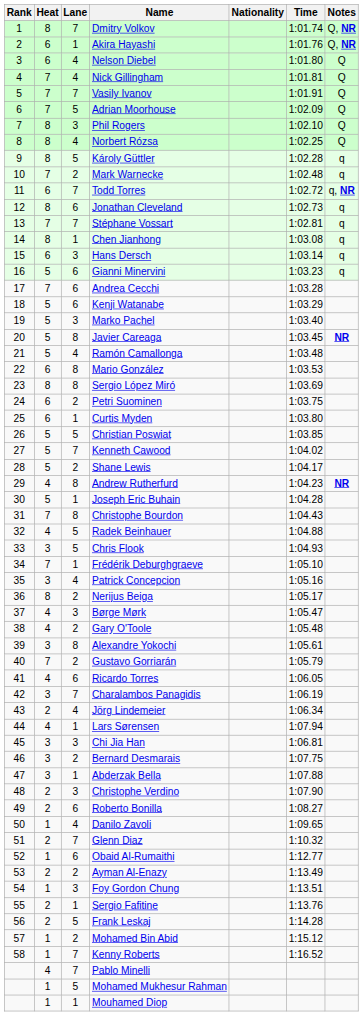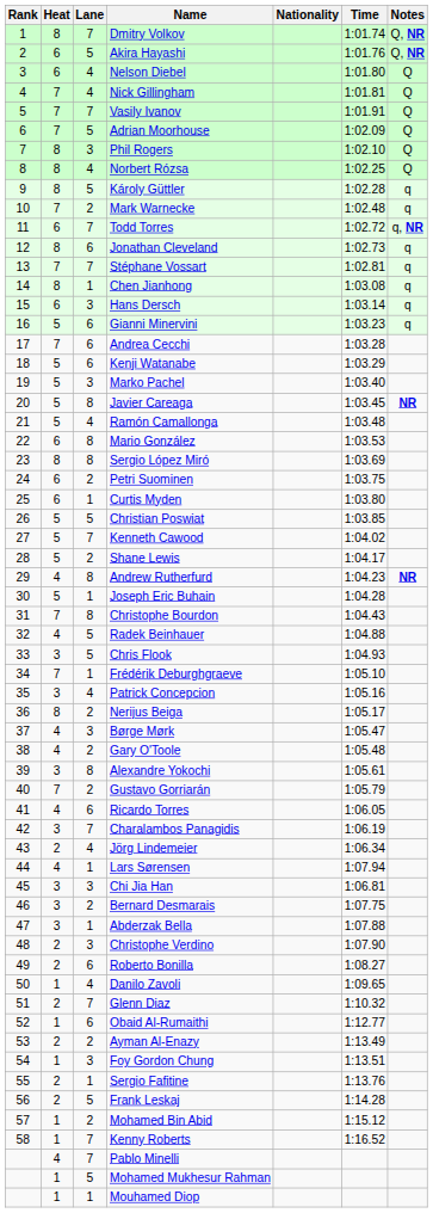 <table class="wikitable sortable" style="text-align:center">
 <tr>
 <th>Rank</th>
 <th>Heat</th>
 <th>Lane</th>
 <th>Name</th>
 <th>Nationality</th>
 <th>Time</th>
 <th>Notes</th>
 </tr>
 <tr bgcolor=#cfc>
 <td>1</td>
 <td>8</td>
 <td>7</td>
 <td align=left><a href='#'>Dmitry Volkov</a></td>
 <td align=left></td>
 <td>1:01.74</td>
 <td>Q, <strong><a href='#'>NR</a></strong></td>
 </tr>
 <tr bgcolor=#cfc>
 <td>2</td>
 <td>6</td>
-<td>1</td>
+<td>5</td>
 <td align=left><a href='#'>Akira Hayashi</a></td>
 <td align=left></td>
 <td>1:01.76</td>
 <td>Q, <strong><a href='#'>NR</a></strong></td>
 </tr>
 <tr bgcolor=#cfc>
 <td>3</td>
 <td>6</td>
 <td>4</td>
 <td align=left><a href='#'>Nelson Diebel</a></td>
 <td align=left></td>
 <td>1:01.80</td>
 <td>Q</td>
 </tr>
 <tr bgcolor=#cfc>
 <td>4</td>
 <td>7</td>
 <td>4</td>
 <td align=left><a href='#'>Nick Gillingham</a></td>
 <td align=left></td>
 <td>1:01.81</td>
 <td>Q</td>
 </tr>
 <tr bgcolor=#cfc>
 <td>5</td>
 <td>7</td>
 <td>7</td>
 <td align=left><a href='#'>Vasily Ivanov</a></td>
 <td align=left></td>
 <td>1:01.91</td>
 <td>Q</td>
 </tr>
 <tr bgcolor=#cfc>
 <td>6</td>
 <td>7</td>
 <td>5</td>
 <td align=left><a href='#'>Adrian Moorhouse</a></td>
 <td align=left></td>
 <td>1:02.09</td>
 <td>Q</td>
 </tr>
 <tr bgcolor=#cfc>
 <td>7</td>
 <td>8</td>
 <td>3</td>
 <td align=left><a href='#'>Phil Rogers</a></td>
 <td align=left></td>
 <td>1:02.10</td>
 <td>Q</td>
 </tr>
 <tr bgcolor=#cfc>
 <td>8</td>
 <td>8</td>
 <td>4</td>
 <td align=left><a href='#'>Norbert Rózsa</a></td>
 <td align=left></td>
 <td>1:02.25</td>
 <td>Q</td>
 </tr>
 <tr bgcolor=e5ffe5>
 <td>9</td>
 <td>8</td>
 <td>5</td>
 <td align=left><a href='#'>Károly Güttler</a></td>
 <td align=left></td>
 <td>1:02.28</td>
 <td>q</td>
 </tr>
 <tr bgcolor=e5ffe5>
 <td>10</td>
 <td>7</td>
 <td>2</td>
 <td align=left><a href='#'>Mark Warnecke</a></td>
 <td align=left></td>
 <td>1:02.48</td>
 <td>q</td>
 </tr>
 <tr bgcolor=e5ffe5>
 <td>11</td>
 <td>6</td>
 <td>7</td>
 <td align=left><a href='#'>Todd Torres</a></td>
 <td align=left></td>
 <td>1:02.72</td>
 <td>q, <strong><a href='#'>NR</a></strong></td>
 </tr>
 <tr bgcolor=e5ffe5>
 <td>12</td>
 <td>8</td>
 <td>6</td>
 <td align=left><a href='#'>Jonathan Cleveland</a></td>
 <td align=left></td>
 <td>1:02.73</td>
 <td>q</td>
 </tr>
 <tr bgcolor=e5ffe5>
 <td>13</td>
 <td>7</td>
 <td>7</td>
 <td align=left><a href='#'>Stéphane Vossart</a></td>
 <td align=left></td>
 <td>1:02.81</td>
 <td>q</td>
 </tr>
 <tr bgcolor=e5ffe5>
 <td>14</td>
 <td>8</td>
 <td>1</td>
 <td align=left><a href='#'>Chen Jianhong</a></td>
 <td align=left></td>
 <td>1:03.08</td>
 <td>q</td>
 </tr>
 <tr bgcolor=e5ffe5>
 <td>15</td>
 <td>6</td>
 <td>3</td>
 <td align=left><a href='#'>Hans Dersch</a></td>
 <td align=left></td>
 <td>1:03.14</td>
 <td>q</td>
 </tr>
 <tr bgcolor=e5ffe5>
 <td>16</td>
 <td>5</td>
 <td>6</td>
 <td align=left><a href='#'>Gianni Minervini</a></td>
 <td align=left></td>
 <td>1:03.23</td>
 <td>q</td>
 </tr>
 <tr>
 <td>17</td>
 <td>7</td>
 <td>6</td>
 <td align=left><a href='#'>Andrea Cecchi</a></td>
 <td align=left></td>
 <td>1:03.28</td>
 <td></td>
 </tr>
 <tr>
 <td>18</td>
 <td>5</td>
 <td>6</td>
 <td align=left><a href='#'>Kenji Watanabe</a></td>
 <td align=left></td>
 <td>1:03.29</td>
 <td></td>
 </tr>
 <tr>
 <td>19</td>
 <td>5</td>
 <td>3</td>
 <td align=left><a href='#'>Marko Pachel</a></td>
 <td align=left></td>
 <td>1:03.40</td>
 <td></td>
 </tr>
 <tr>
 <td>20</td>
 <td>5</td>
 <td>8</td>
 <td align=left><a href='#'>Javier Careaga</a></td>
 <td align=left></td>
 <td>1:03.45</td>
 <td><strong><a href='#'>NR</a></strong></td>
 </tr>
 <tr>
 <td>21</td>
 <td>5</td>
 <td>4</td>
 <td align=left><a href='#'>Ramón Camallonga</a></td>
 <td align=left></td>
 <td>1:03.48</td>
 <td></td>
 </tr>
 <tr>
 <td>22</td>
 <td>6</td>
 <td>8</td>
 <td align=left><a href='#'>Mario González</a></td>
 <td align=left></td>
 <td>1:03.53</td>
 <td></td>
 </tr>
 <tr>
 <td>23</td>
 <td>8</td>
 <td>8</td>
 <td align=left><a href='#'>Sergio López Miró</a></td>
 <td align=left></td>
 <td>1:03.69</td>
 <td></td>
 </tr>
 <tr>
 <td>24</td>
 <td>6</td>
 <td>2</td>
 <td align=left><a href='#'>Petri Suominen</a></td>
 <td align=left></td>
 <td>1:03.75</td>
 <td></td>
 </tr>
 <tr>
 <td>25</td>
 <td>6</td>
 <td>1</td>
 <td align=left><a href='#'>Curtis Myden</a></td>
 <td align=left></td>
 <td>1:03.80</td>
 <td></td>
 </tr>
 <tr>
 <td>26</td>
 <td>5</td>
 <td>5</td>
 <td align=left><a href='#'>Christian Poswiat</a></td>
 <td align=left></td>
 <td>1:03.85</td>
 <td></td>
 </tr>
 <tr>
 <td>27</td>
 <td>5</td>
 <td>7</td>
 <td align=left><a href='#'>Kenneth Cawood</a></td>
 <td align=left></td>
 <td>1:04.02</td>
 <td></td>
 </tr>
 <tr>
 <td>28</td>
 <td>5</td>
 <td>2</td>
 <td align=left><a href='#'>Shane Lewis</a></td>
 <td align=left></td>
 <td>1:04.17</td>
 <td></td>
 </tr>
 <tr>
 <td>29</td>
 <td>4</td>
 <td>8</td>
 <td align=left><a href='#'>Andrew Rutherfurd</a></td>
 <td align=left></td>
 <td>1:04.23</td>
 <td><strong><a href='#'>NR</a></strong></td>
 </tr>
 <tr>
 <td>30</td>
 <td>5</td>
 <td>1</td>
 <td align=left><a href='#'>Joseph Eric Buhain</a></td>
 <td align=left></td>
 <td>1:04.28</td>
 <td></td>
 </tr>
 <tr>
 <td>31</td>
 <td>7</td>
 <td>8</td>
 <td align=left><a href='#'>Christophe Bourdon</a></td>
 <td align=left></td>
 <td>1:04.43</td>
 <td></td>
 </tr>
 <tr>
 <td>32</td>
 <td>4</td>
 <td>5</td>
 <td align=left><a href='#'>Radek Beinhauer</a></td>
 <td align=left></td>
 <td>1:04.88</td>
 <td></td>
 </tr>
 <tr>
 <td>33</td>
 <td>3</td>
 <td>5</td>
 <td align=left><a href='#'>Chris Flook</a></td>
 <td align=left></td>
 <td>1:04.93</td>
 <td></td>
 </tr>
 <tr>
 <td>34</td>
 <td>7</td>
 <td>1</td>
 <td align=left><a href='#'>Frédérik Deburghgraeve</a></td>
 <td align=left></td>
 <td>1:05.10</td>
 <td></td>
 </tr>
 <tr>
 <td>35</td>
 <td>3</td>
 <td>4</td>
 <td align=left><a href='#'>Patrick Concepcion</a></td>
 <td align=left></td>
 <td>1:05.16</td>
 <td></td>
 </tr>
 <tr>
 <td>36</td>
 <td>8</td>
 <td>2</td>
 <td align=left><a href='#'>Nerijus Beiga</a></td>
 <td align=left></td>
 <td>1:05.17</td>
 <td></td>
 </tr>
 <tr>
 <td>37</td>
 <td>4</td>
 <td>3</td>
 <td align=left><a href='#'>Børge Mørk</a></td>
 <td align=left></td>
 <td>1:05.47</td>
 <td></td>
 </tr>
 <tr>
 <td>38</td>
 <td>4</td>
 <td>2</td>
 <td align=left><a href='#'>Gary O'Toole</a></td>
 <td align=left></td>
 <td>1:05.48</td>
 <td></td>
 </tr>
 <tr>
 <td>39</td>
 <td>3</td>
 <td>8</td>
 <td align=left><a href='#'>Alexandre Yokochi</a></td>
 <td align=left></td>
 <td>1:05.61</td>
 <td></td>
 </tr>
 <tr>
 <td>40</td>
 <td>7</td>
 <td>2</td>
 <td align=left><a href='#'>Gustavo Gorriarán</a></td>
 <td align=left></td>
 <td>1:05.79</td>
 <td></td>
 </tr>
 <tr>
 <td>41</td>
 <td>4</td>
 <td>6</td>
 <td align=left><a href='#'>Ricardo Torres</a></td>
 <td align=left></td>
 <td>1:06.05</td>
 <td></td>
 </tr>
 <tr>
 <td>42</td>
 <td>3</td>
 <td>7</td>
 <td align=left><a href='#'>Charalambos Panagidis</a></td>
 <td align=left></td>
 <td>1:06.19</td>
 <td></td>
 </tr>
 <tr>
 <td>43</td>
 <td>2</td>
 <td>4</td>
 <td align=left><a href='#'>Jörg Lindemeier</a></td>
 <td align=left></td>
 <td>1:06.34</td>
 <td></td>
 </tr>
 <tr>
 <td>44</td>
 <td>4</td>
 <td>1</td>
 <td align=left><a href='#'>Lars Sørensen</a></td>
 <td align=left></td>
 <td>1:07.94</td>
 <td></td>
 </tr>
 <tr>
 <td>45</td>
 <td>3</td>
 <td>3</td>
 <td align=left><a href='#'>Chi Jia Han</a></td>
 <td align=left></td>
 <td>1:06.81</td>
 <td></td>
 </tr>
 <tr>
 <td>46</td>
 <td>3</td>
 <td>2</td>
 <td align=left><a href='#'>Bernard Desmarais</a></td>
 <td align=left></td>
 <td>1:07.75</td>
 <td></td>
 </tr>
 <tr>
 <td>47</td>
 <td>3</td>
 <td>1</td>
 <td align=left><a href='#'>Abderzak Bella</a></td>
 <td align=left></td>
 <td>1:07.88</td>
 <td></td>
 </tr>
 <tr>
 <td>48</td>
 <td>2</td>
 <td>3</td>
 <td align=left><a href='#'>Christophe Verdino</a></td>
 <td align=left></td>
 <td>1:07.90</td>
 <td></td>
 </tr>
 <tr>
 <td>49</td>
 <td>2</td>
 <td>6</td>
 <td align=left><a href='#'>Roberto Bonilla</a></td>
 <td align=left></td>
 <td>1:08.27</td>
 <td></td>
 </tr>
 <tr>
 <td>50</td>
 <td>1</td>
 <td>4</td>
 <td align=left><a href='#'>Danilo Zavoli</a></td>
 <td align=left></td>
 <td>1:09.65</td>
 <td></td>
 </tr>
 <tr>
 <td>51</td>
 <td>2</td>
 <td>7</td>
 <td align=left><a href='#'>Glenn Diaz</a></td>
 <td align=left></td>
 <td>1:10.32</td>
 <td></td>
 </tr>
 <tr>
 <td>52</td>
 <td>1</td>
 <td>6</td>
 <td align=left><a href='#'>Obaid Al-Rumaithi</a></td>
 <td align=left></td>
 <td>1:12.77</td>
 <td></td>
 </tr>
 <tr>
 <td>53</td>
 <td>2</td>
 <td>2</td>
 <td align=left><a href='#'>Ayman Al-Enazy</a></td>
 <td align=left></td>
 <td>1:13.49</td>
 <td></td>
 </tr>
 <tr>
 <td>54</td>
 <td>1</td>
 <td>3</td>
 <td align=left><a href='#'>Foy Gordon Chung</a></td>
 <td align=left></td>
 <td>1:13.51</td>
 <td></td>
 </tr>
 <tr>
 <td>55</td>
 <td>2</td>
 <td>1</td>
 <td align=left><a href='#'>Sergio Fafitine</a></td>
 <td align=left></td>
 <td>1:13.76</td>
 <td></td>
 </tr>
 <tr>
 <td>56</td>
 <td>2</td>
 <td>5</td>
 <td align=left><a href='#'>Frank Leskaj</a></td>
 <td align=left></td>
 <td>1:14.28</td>
 <td></td>
 </tr>
 <tr>
 <td>57</td>
 <td>1</td>
 <td>2</td>
 <td align=left><a href='#'>Mohamed Bin Abid</a></td>
 <td align=left></td>
 <td>1:15.12</td>
 <td></td>
 </tr>
 <tr>
 <td>58</td>
 <td>1</td>
 <td>7</td>
 <td align=left><a href='#'>Kenny Roberts</a></td>
 <td align=left></td>
 <td>1:16.52</td>
 <td></td>
 </tr>
 <tr>
 <td></td>
 <td>4</td>
 <td>7</td>
 <td align=left><a href='#'>Pablo Minelli</a></td>
 <td align=left></td>
 <td></td>
 <td></td>
 </tr>
 <tr>
 <td></td>
 <td>1</td>
 <td>5</td>
 <td align=left><a href='#'>Mohamed Mukhesur Rahman</a></td>
 <td align=left></td>
 <td></td>
 <td></td>
 </tr>
 <tr>
 <td></td>
 <td>1</td>
 <td>1</td>
 <td align=left><a href='#'>Mouhamed Diop</a></td>
 <td align=left></td>
 <td></td>
 <td></td>
 </tr>
 </table>
